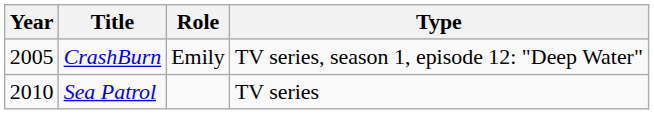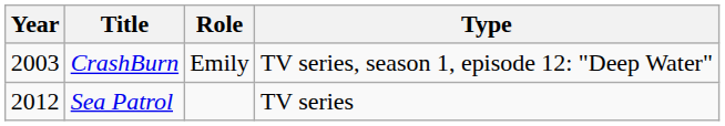 <table class="wikitable">
 <tr>
 <th>Year</th>
 <th>Title</th>
 <th>Role</th>
 <th>Type</th>
 </tr>
 <tr>
-<td>2005</td>
+<td>2003</td>
 <td><em><a href='#'>CrashBurn</a></em></td>
 <td>Emily</td>
 <td>TV series, season 1, episode 12: "Deep Water"</td>
 </tr>
 <tr>
-<td>2010</td>
+<td>2012</td>
 <td><em><a href='#'>Sea Patrol</a></em></td>
 <td></td>
 <td>TV series</td>
 </tr>
 </table>
